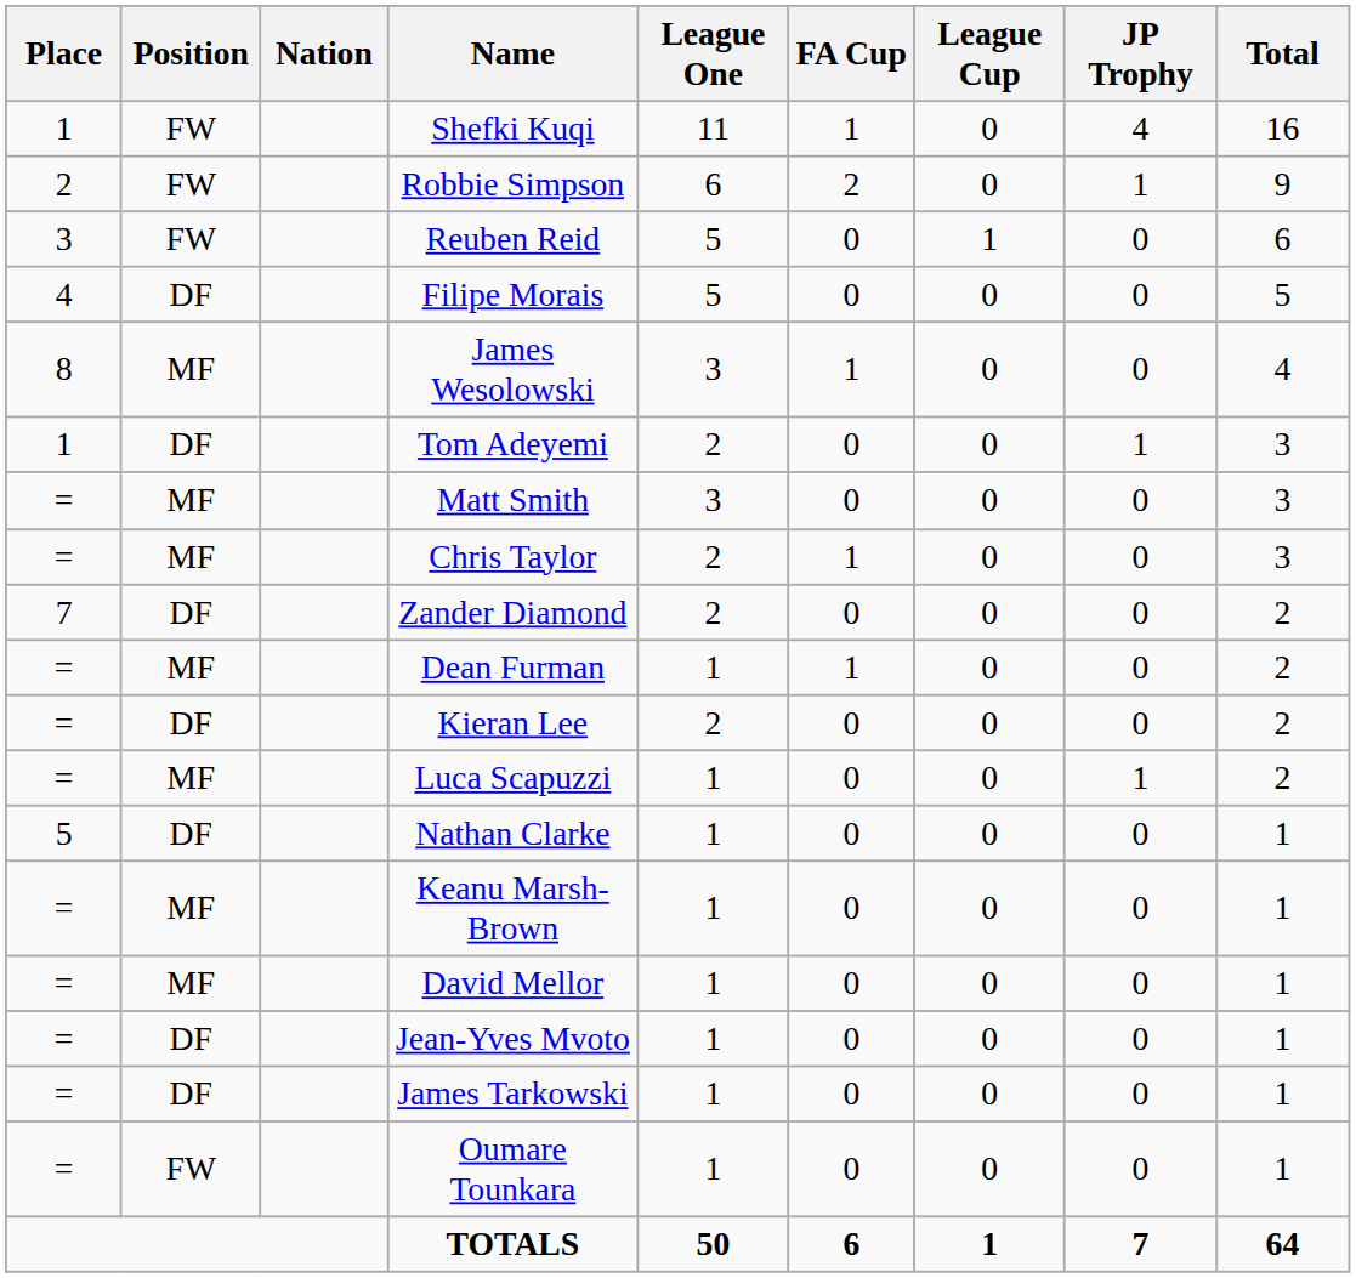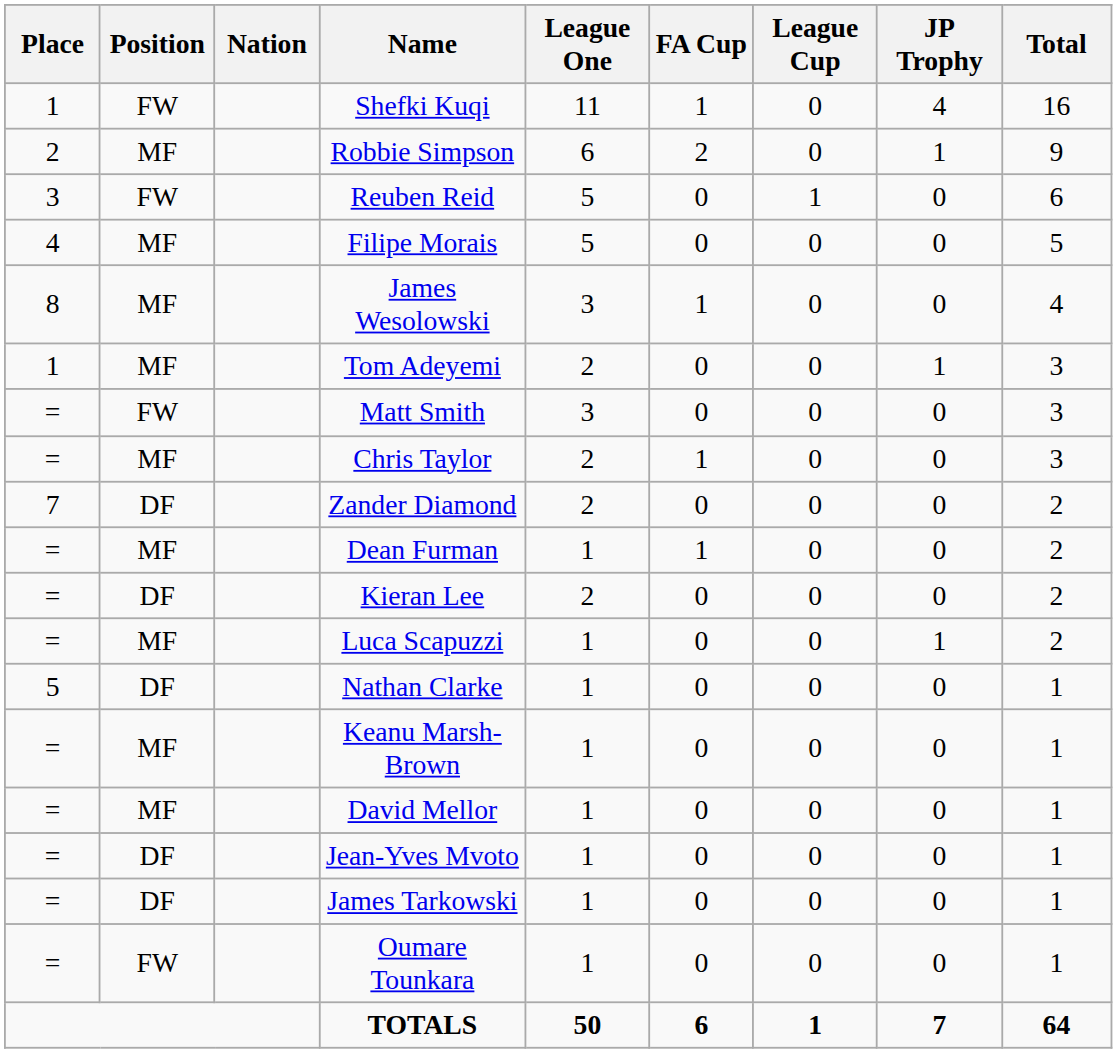 <table class="wikitable" style="font-size: 95%; text-align: center;">
 <tr>
 <th width=60>Place</th>
 <th width=60>Position</th>
 <th width=60>Nation</th>
 <th width=150>Name</th>
 <th width=80>League One</th>
 <th width=80>FA Cup</th>
 <th width=80>League Cup</th>
 <th width=80>JP Trophy</th>
 <th width=80>Total</th>
 </tr>
 <tr>
 <td>1</td>
 <td>FW</td>
 <td></td>
 <td><a href='#'>Shefki Kuqi</a></td>
 <td>11</td>
 <td>1</td>
 <td>0</td>
 <td>4</td>
 <td>16</td>
 </tr>
 <tr>
 <td>2</td>
-<td>FW</td>
+<td>MF</td>
 <td></td>
 <td><a href='#'>Robbie Simpson</a></td>
 <td>6</td>
 <td>2</td>
 <td>0</td>
 <td>1</td>
 <td>9</td>
 </tr>
 <tr>
 <td>3</td>
 <td>FW</td>
 <td></td>
 <td><a href='#'>Reuben Reid</a></td>
 <td>5</td>
 <td>0</td>
 <td>1</td>
 <td>0</td>
 <td>6</td>
 </tr>
 <tr>
 <td>4</td>
-<td>DF</td>
+<td>MF</td>
 <td></td>
 <td><a href='#'>Filipe Morais</a></td>
 <td>5</td>
 <td>0</td>
 <td>0</td>
 <td>0</td>
 <td>5</td>
 </tr>
 <tr>
 <td>8</td>
 <td>MF</td>
 <td></td>
 <td><a href='#'>James Wesolowski</a></td>
 <td>3</td>
 <td>1</td>
 <td>0</td>
 <td>0</td>
 <td>4</td>
 </tr>
 <tr>
 <td>1</td>
-<td>DF</td>
+<td>MF</td>
 <td></td>
 <td><a href='#'>Tom Adeyemi</a></td>
 <td>2</td>
 <td>0</td>
 <td>0</td>
 <td>1</td>
 <td>3</td>
 </tr>
 <tr>
 <td>=</td>
-<td>MF</td>
+<td>FW</td>
 <td></td>
 <td><a href='#'>Matt Smith</a></td>
 <td>3</td>
 <td>0</td>
 <td>0</td>
 <td>0</td>
 <td>3</td>
 </tr>
 <tr>
 <td>=</td>
 <td>MF</td>
 <td></td>
 <td><a href='#'>Chris Taylor</a></td>
 <td>2</td>
 <td>1</td>
 <td>0</td>
 <td>0</td>
 <td>3</td>
 </tr>
 <tr>
 <td>7</td>
 <td>DF</td>
 <td></td>
 <td><a href='#'>Zander Diamond</a></td>
 <td>2</td>
 <td>0</td>
 <td>0</td>
 <td>0</td>
 <td>2</td>
 </tr>
 <tr>
 <td>=</td>
 <td>MF</td>
 <td></td>
 <td><a href='#'>Dean Furman</a></td>
 <td>1</td>
 <td>1</td>
 <td>0</td>
 <td>0</td>
 <td>2</td>
 </tr>
 <tr>
 <td>=</td>
 <td>DF</td>
 <td></td>
 <td><a href='#'>Kieran Lee</a></td>
 <td>2</td>
 <td>0</td>
 <td>0</td>
 <td>0</td>
 <td>2</td>
 </tr>
 <tr>
 <td>=</td>
 <td>MF</td>
 <td></td>
 <td><a href='#'>Luca Scapuzzi</a></td>
 <td>1</td>
 <td>0</td>
 <td>0</td>
 <td>1</td>
 <td>2</td>
 </tr>
 <tr>
 <td>5</td>
 <td>DF</td>
 <td></td>
 <td><a href='#'>Nathan Clarke</a></td>
 <td>1</td>
 <td>0</td>
 <td>0</td>
 <td>0</td>
 <td>1</td>
 </tr>
 <tr>
 <td>=</td>
 <td>MF</td>
 <td></td>
 <td><a href='#'>Keanu Marsh-Brown</a></td>
 <td>1</td>
 <td>0</td>
 <td>0</td>
 <td>0</td>
 <td>1</td>
 </tr>
 <tr>
 <td>=</td>
 <td>MF</td>
 <td></td>
 <td><a href='#'>David Mellor</a></td>
 <td>1</td>
 <td>0</td>
 <td>0</td>
 <td>0</td>
 <td>1</td>
 </tr>
 <tr>
 <td>=</td>
 <td>DF</td>
 <td></td>
 <td><a href='#'>Jean-Yves Mvoto</a></td>
 <td>1</td>
 <td>0</td>
 <td>0</td>
 <td>0</td>
 <td>1</td>
 </tr>
 <tr>
 <td>=</td>
 <td>DF</td>
 <td></td>
 <td><a href='#'>James Tarkowski</a></td>
 <td>1</td>
 <td>0</td>
 <td>0</td>
 <td>0</td>
 <td>1</td>
 </tr>
 <tr>
 <td>=</td>
 <td>FW</td>
 <td></td>
 <td><a href='#'>Oumare Tounkara</a></td>
 <td>1</td>
 <td>0</td>
 <td>0</td>
 <td>0</td>
 <td>1</td>
 </tr>
 <tr>
 <td colspan="3"></td>
 <td><strong>TOTALS</strong></td>
 <td><strong>50</strong></td>
 <td><strong>6</strong></td>
 <td><strong>1</strong></td>
 <td><strong>7</strong></td>
 <td><strong>64</strong></td>
 </tr>
 </table>
